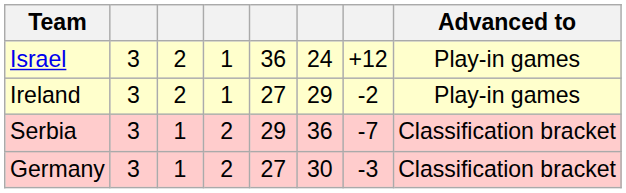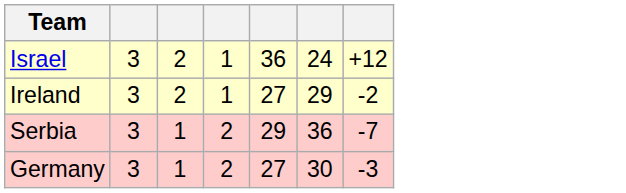 <table class="wikitable" style="text-align:center;">
 <tr>
 <th>Team</th>
 <th width=25></th>
 <th width=25></th>
 <th width=25></th>
 <th width=25></th>
 <th width=25></th>
 <th width=25></th>
-<th>Advanced to</th>
 </tr>
 <tr bgcolor=#ffc>
 <td style="text-align:left;"> <a href='#'>Israel</a></td>
 <td>3</td>
 <td>2</td>
 <td>1</td>
 <td>36</td>
 <td>24</td>
 <td>+12</td>
-<td>Play-in games</td>
 </tr>
 <tr bgcolor=#ffc>
 <td style="text-align:left;"> Ireland</td>
 <td>3</td>
 <td>2</td>
 <td>1</td>
 <td>27</td>
 <td>29</td>
 <td>-2</td>
-<td>Play-in games</td>
 </tr>
 <tr bgcolor=#fcc>
 <td style="text-align:left;"> Serbia</td>
 <td>3</td>
 <td>1</td>
 <td>2</td>
 <td>29</td>
 <td>36</td>
 <td>-7</td>
-<td>Classification bracket</td>
 </tr>
 <tr bgcolor=#fcc>
 <td style="text-align:left;"> Germany</td>
 <td>3</td>
 <td>1</td>
 <td>2</td>
 <td>27</td>
 <td>30</td>
 <td>-3</td>
-<td>Classification bracket</td>
 </tr>
 </table>
